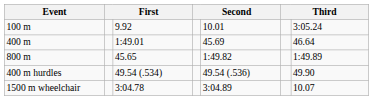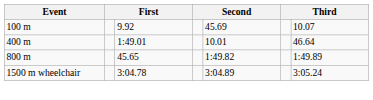 <table class=wikitable>
 <tr>
 <th style="width:10em">Event</th>
 <th colspan=2 style="width:21em">First</th>
 <th colspan=2 style="width:21em">Second</th>
 <th colspan=2 style="width:21em">Third</th>
 </tr>
 <tr>
 <td>100 m </td>
 <td></td>
 <td>9.92</td>
 <td></td>
-<td>10.01</td>
+<td>45.69</td>
 <td></td>
-<td>3:05.24</td>
+<td>10.07</td>
 </tr>
 <tr>
 <td>400 m</td>
 <td></td>
 <td>1:49.01</td>
 <td></td>
-<td>45.69</td>
+<td>10.01</td>
 <td></td>
 <td>46.64</td>
 </tr>
 <tr>
 <td>800 m</td>
 <td></td>
 <td>45.65</td>
 <td></td>
 <td>1:49.82</td>
 <td></td>
 <td>1:49.89</td>
 </tr>
 <tr>
-<td>400 m hurdles</td>
-<td></td>
-<td>49.54 (.534)</td>
-<td></td>
-<td>49.54 (.536)</td>
-<td></td>
-<td>49.90</td>
-</tr>
-<tr>
 <td>1500 m wheelchair</td>
 <td></td>
 <td>3:04.78</td>
 <td></td>
 <td>3:04.89</td>
 <td></td>
-<td>10.07</td>
+<td>3:05.24</td>
 </tr>
 </table>
